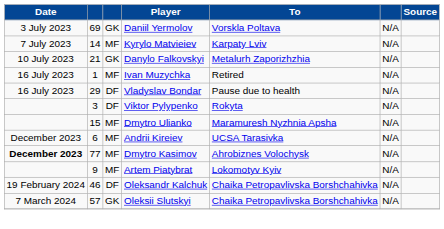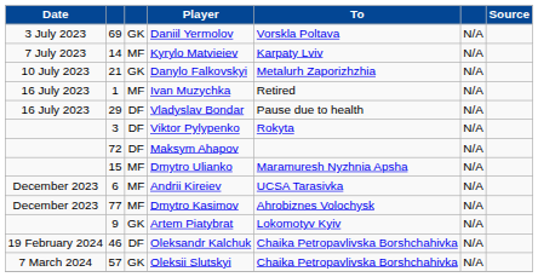 <table class="wikitable plainrowheaders sortable" sortable" style="text-align:center">
 <tr>
 <th scope="col" style="background-color:#034694;color:#FFFFFF">Date</th>
 <th scope="col" style="background-color:#034694;color:#FFFFFF"></th>
 <th scope="col" style="background-color:#034694;color:#FFFFFF"></th>
 <th scope="col" style="background-color:#034694;color:#FFFFFF">Player</th>
 <th scope="col" style="background-color:#034694;color:#FFFFFF">To</th>
 <th scope="col" style="background-color:#034694;color:#FFFFFF" data-sort-type="currency"></th>
 <th scope="col" class="unsortable" style="background-color:#034694;color:#FFFFFF">Source</th>
 </tr>
 <tr>
 <td>3 July 2023</td>
 <td>69</td>
 <td>GK</td>
 <td align=left> <a href='#'>Daniil Yermolov</a></td>
 <td align=left> <a href='#'>Vorskla Poltava</a></td>
 <td>N/A</td>
 <td></td>
 </tr>
 <tr>
 <td>7 July 2023</td>
 <td>14</td>
 <td>MF</td>
 <td align=left> <a href='#'>Kyrylo Matvieiev</a></td>
 <td align=left> <a href='#'>Karpaty Lviv</a></td>
 <td>N/A</td>
 <td></td>
 </tr>
 <tr>
 <td>10 July 2023</td>
 <td>21</td>
 <td>GK</td>
 <td align=left> <a href='#'>Danylo Falkovskyi</a></td>
 <td align=left> <a href='#'>Metalurh Zaporizhzhia</a></td>
 <td>N/A</td>
 <td></td>
 </tr>
 <tr>
 <td>16 July 2023</td>
 <td>1</td>
 <td>MF</td>
 <td align=left> <a href='#'>Ivan Muzychka</a></td>
 <td align=left>Retired</td>
 <td>N/A</td>
 <td></td>
 </tr>
 <tr>
 <td>16 July 2023</td>
 <td>29</td>
 <td>DF</td>
 <td align=left> <a href='#'>Vladyslav Bondar</a></td>
 <td align=left>Pause due to health</td>
 <td>N/A</td>
 <td></td>
 </tr>
 <tr>
 <td></td>
 <td>3</td>
 <td>DF</td>
 <td align=left> <a href='#'>Viktor Pylypenko</a></td>
 <td align=left> <a href='#'>Rokyta</a></td>
 <td>N/A</td>
 <td></td>
 </tr>
 <tr>
 <td></td>
+<td>72</td>
+<td>DF</td>
+<td align=left> <a href='#'>Maksym Ahapov</a></td>
+<td align=left></td>
+<td>N/A</td>
+<td></td>
+</tr>
+<tr>
+<td></td>
 <td>15</td>
 <td>MF</td>
 <td align=left> <a href='#'>Dmytro Ulianko</a></td>
 <td align=left> <a href='#'>Maramuresh Nyzhnia Apsha</a></td>
 <td>N/A</td>
 <td></td>
 </tr>
 <tr>
 <td>December 2023</td>
 <td>6</td>
 <td>MF</td>
 <td align=left> <a href='#'>Andrii Kireiev</a></td>
 <td align=left> <a href='#'>UCSA Tarasivka</a></td>
 <td>N/A</td>
 <td></td>
 </tr>
 <tr>
-<td><strong>December 2023</strong></td>
+<td>December 2023</td>
 <td>77</td>
 <td>MF</td>
 <td align=left> <a href='#'>Dmytro Kasimov</a></td>
 <td align=left> <a href='#'>Ahrobiznes Volochysk</a></td>
 <td>N/A</td>
 <td></td>
 </tr>
 <tr>
 <td></td>
 <td>9</td>
-<td>MF</td>
+<td>GK</td>
 <td align=left> <a href='#'>Artem Piatybrat</a></td>
 <td align=left> <a href='#'>Lokomotyv Kyiv</a></td>
 <td>N/A</td>
 <td></td>
 </tr>
 <tr>
 <td>19 February 2024</td>
 <td>46</td>
 <td>DF</td>
 <td align=left> <a href='#'>Oleksandr Kalchuk</a></td>
 <td align=left> <a href='#'>Chaika Petropavlivska Borshchahivka</a></td>
 <td>N/A</td>
 <td></td>
 </tr>
 <tr>
 <td>7 March 2024</td>
 <td>57</td>
 <td>GK</td>
 <td align=left> <a href='#'>Oleksii Slutskyi</a></td>
 <td align=left> <a href='#'>Chaika Petropavlivska Borshchahivka</a></td>
 <td>N/A</td>
 <td></td>
 </tr>
 <tr>
 </tr>
 </table>
